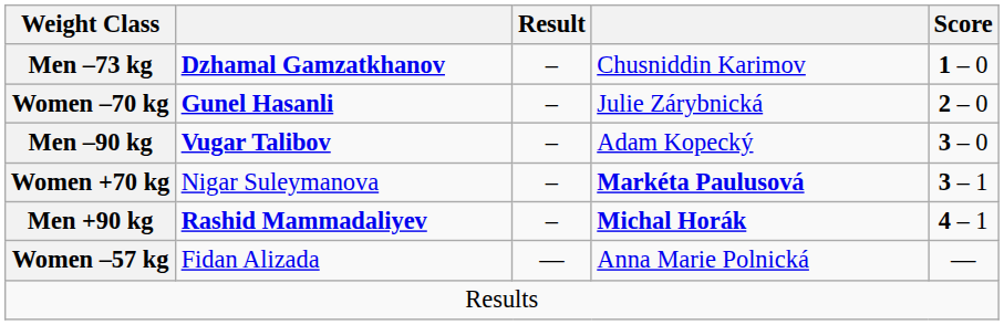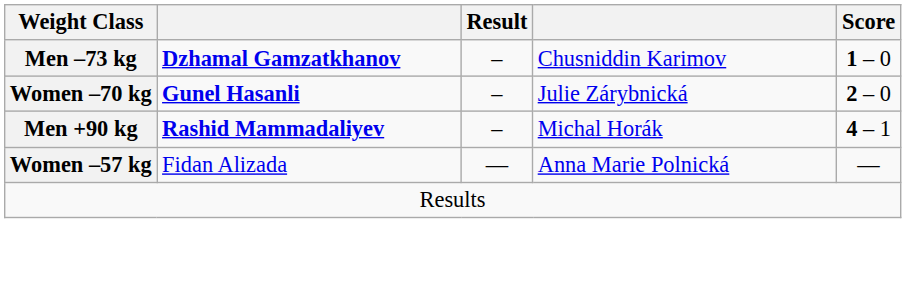 <table class="wikitable">
 <tr>
 <th>Weight Class</th>
 <th style="width:210px;"></th>
 <th>Result</th>
 <th style="width:210px;"></th>
 <th>Score</th>
 </tr>
 <tr>
 <th>Men –73 kg</th>
 <td><strong><a href='#'>Dzhamal Gamzatkhanov</a></strong></td>
 <td align=center><strong></strong> – </td>
 <td><a href='#'>Chusniddin Karimov</a></td>
 <td align=center><strong>1</strong> – 0</td>
 </tr>
 <tr>
 <th>Women –70 kg</th>
 <td><strong><a href='#'>Gunel Hasanli</a></strong></td>
 <td align=center><strong></strong> – </td>
 <td><a href='#'>Julie Zárybnická</a></td>
 <td align=center><strong>2</strong> – 0</td>
 </tr>
 <tr>
-<th>Men –90 kg</th>
-<td><strong><a href='#'>Vugar Talibov</a></strong></td>
-<td align=center><strong></strong> – </td>
-<td><a href='#'>Adam Kopecký</a></td>
-<td align=center><strong>3</strong> – 0</td>
-</tr>
-<tr>
-<th>Women +70 kg</th>
-<td><a href='#'>Nigar Suleymanova</a></td>
-<td align=center> – <strong></strong></td>
-<td><strong><a href='#'>Markéta Paulusová</a></strong></td>
-<td align=center><strong>3</strong> – 1</td>
-</tr>
-<tr>
 <th>Men +90 kg</th>
 <td><strong><a href='#'>Rashid Mammadaliyev</a></strong></td>
 <td align=center><strong></strong> – </td>
-<td><strong><a href='#'>Michal Horák</a></strong></td>
+<td><a href='#'>Michal Horák</a></td>
 <td align=center><strong>4</strong> – 1</td>
 </tr>
 <tr>
 <th>Women –57 kg</th>
 <td><a href='#'>Fidan Alizada</a></td>
 <td align=center>—</td>
 <td><a href='#'>Anna Marie Polnická</a></td>
 <td align=center>—</td>
 </tr>
 <tr>
 <td align=center colspan=5>Results</td>
 </tr>
 </table>
